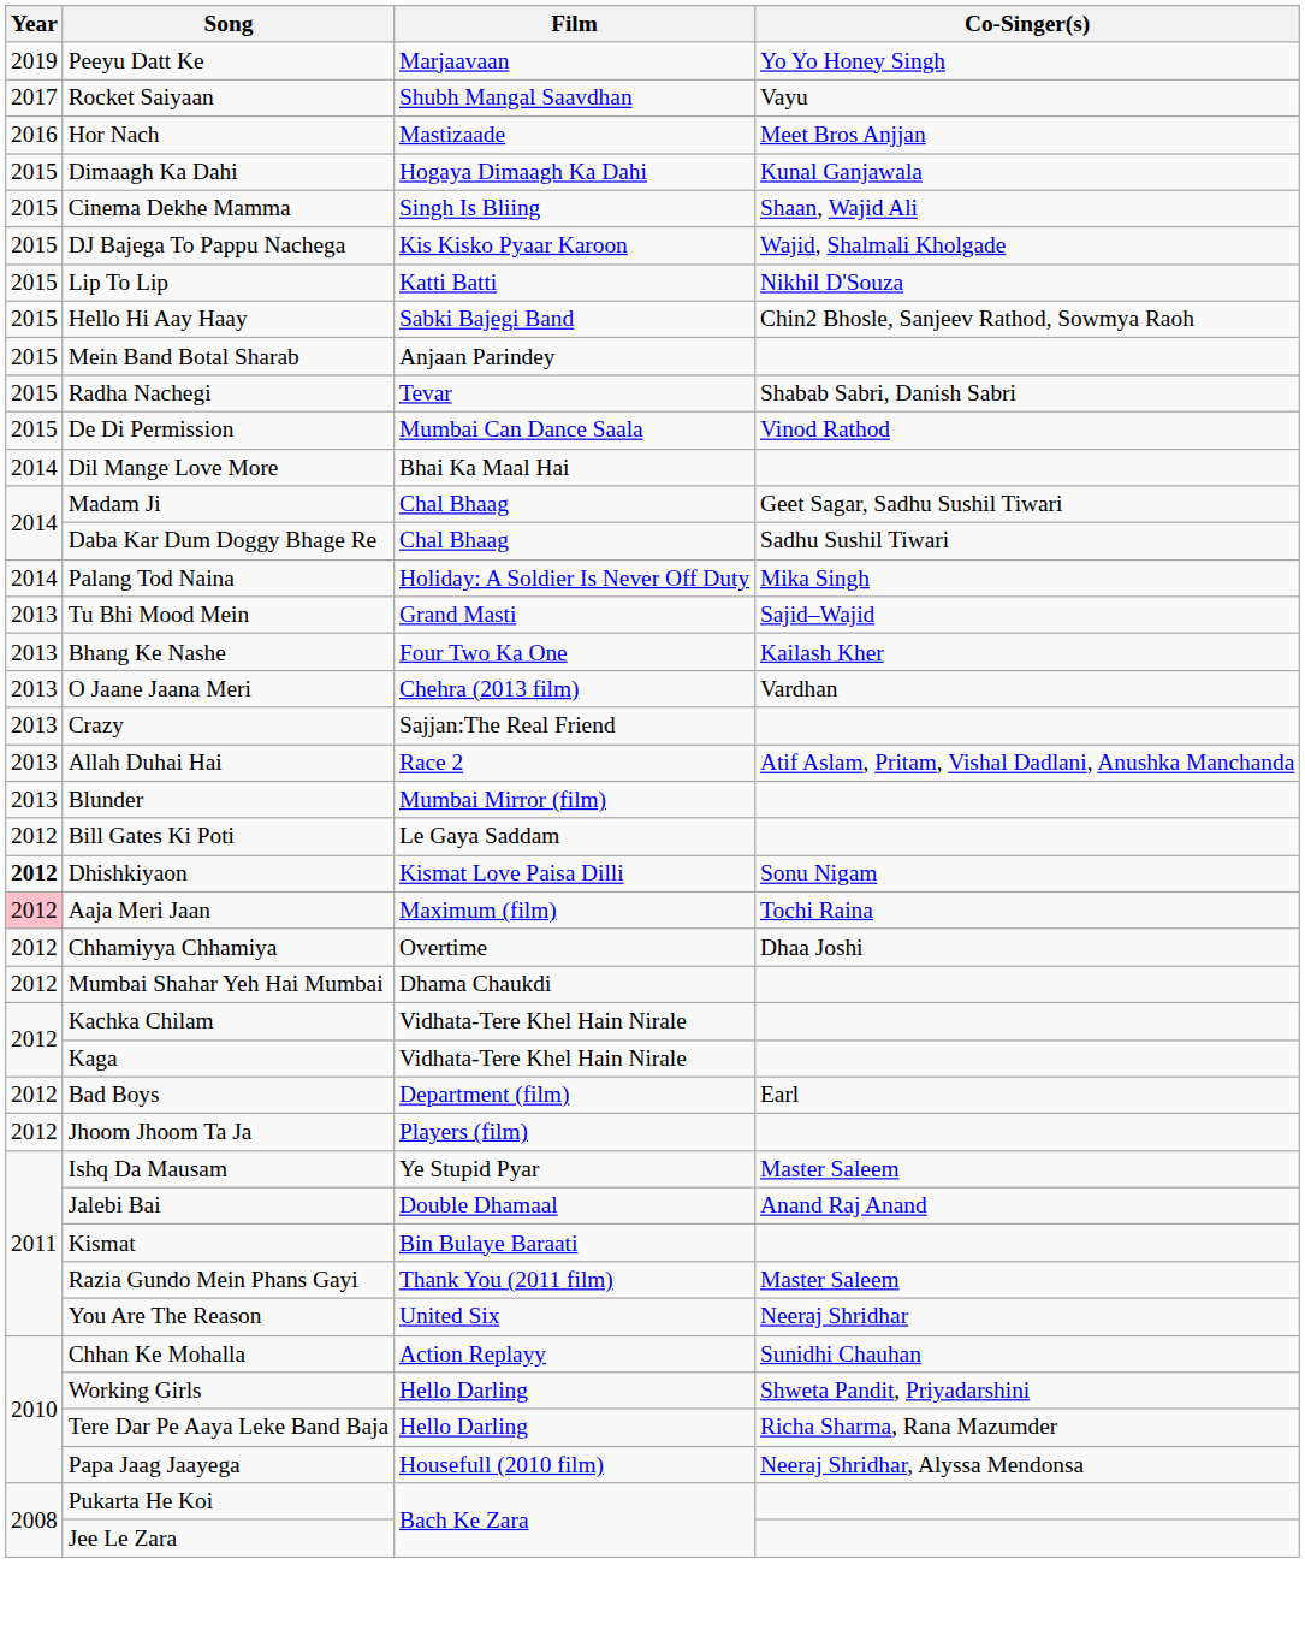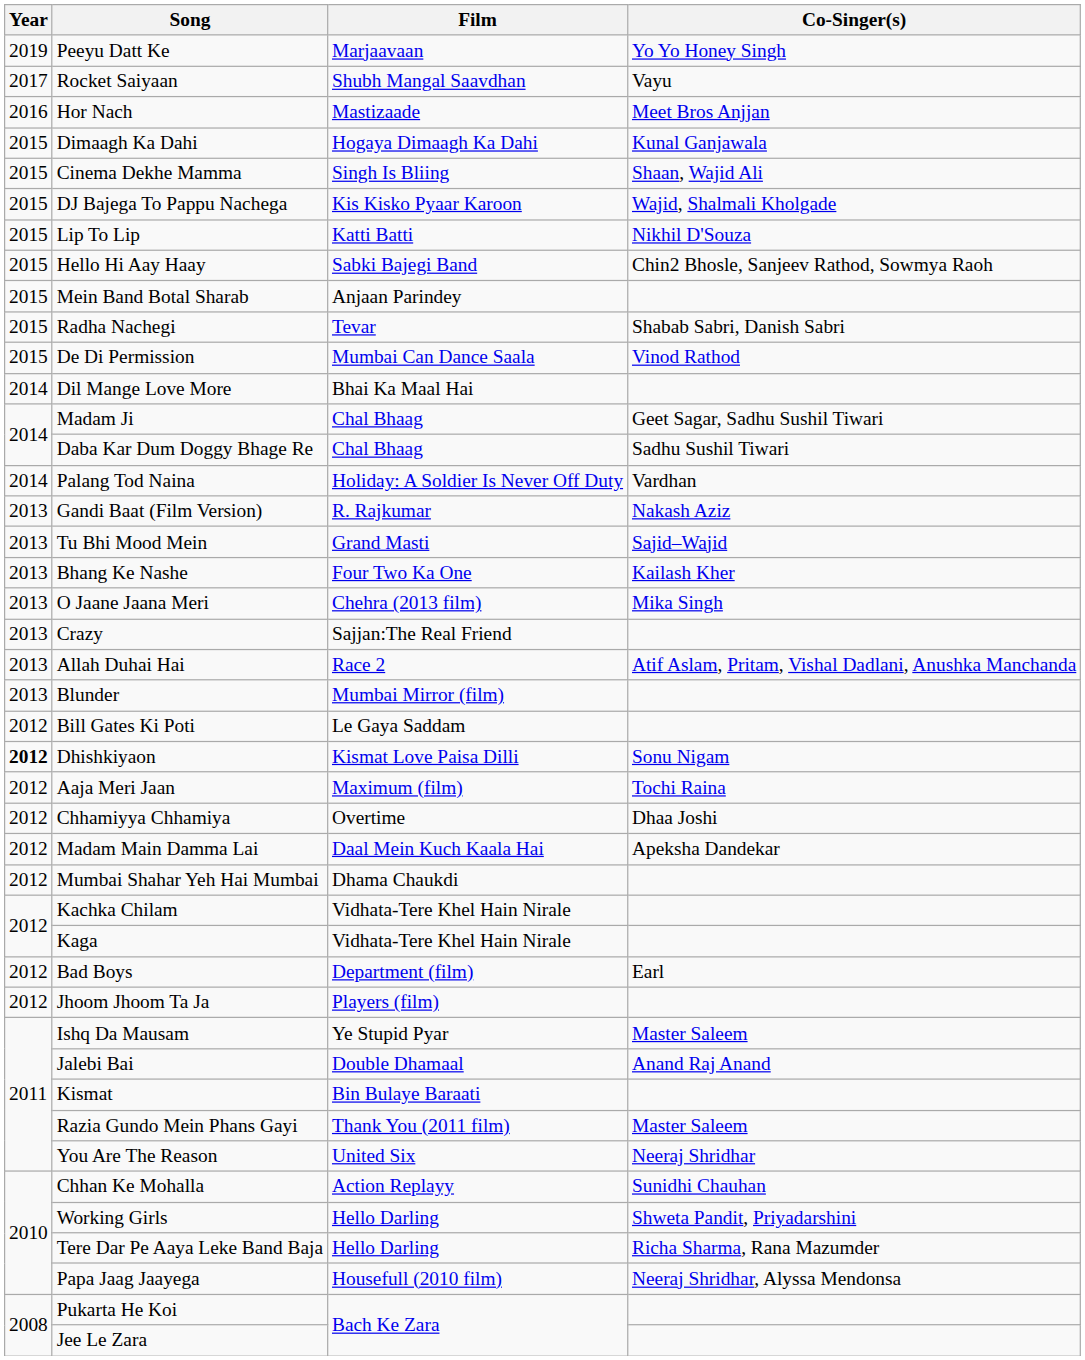 <table class="wikitable sortable">
 <tr>
 <th>Year</th>
 <th>Song</th>
 <th>Film</th>
 <th>Co-Singer(s)</th>
 </tr>
 <tr>
 <td>2019</td>
 <td>Peeyu Datt Ke</td>
 <td><a href='#'>Marjaavaan</a></td>
 <td><a href='#'>Yo Yo Honey Singh</a></td>
 </tr>
 <tr>
 <td>2017</td>
 <td>Rocket Saiyaan</td>
 <td><a href='#'>Shubh Mangal Saavdhan</a></td>
 <td>Vayu</td>
 </tr>
 <tr>
 <td>2016</td>
 <td>Hor Nach</td>
 <td><a href='#'>Mastizaade</a></td>
 <td><a href='#'>Meet Bros Anjjan</a></td>
 </tr>
 <tr>
 <td>2015</td>
 <td>Dimaagh Ka Dahi</td>
 <td><a href='#'>Hogaya Dimaagh Ka Dahi</a></td>
 <td><a href='#'>Kunal Ganjawala</a></td>
 </tr>
 <tr>
 <td>2015</td>
 <td>Cinema Dekhe Mamma</td>
 <td><a href='#'>Singh Is Bliing</a></td>
 <td><a href='#'>Shaan</a>, <a href='#'>Wajid Ali</a></td>
 </tr>
 <tr>
 <td>2015</td>
 <td>DJ Bajega To Pappu Nachega</td>
 <td><a href='#'>Kis Kisko Pyaar Karoon</a></td>
 <td><a href='#'>Wajid</a>, <a href='#'>Shalmali Kholgade</a></td>
 </tr>
 <tr>
 <td>2015</td>
 <td>Lip To Lip</td>
 <td><a href='#'>Katti Batti</a></td>
 <td><a href='#'>Nikhil D'Souza</a></td>
 </tr>
 <tr>
 <td>2015</td>
 <td>Hello Hi Aay Haay</td>
 <td><a href='#'>Sabki Bajegi Band</a></td>
 <td>Chin2 Bhosle, Sanjeev Rathod, Sowmya Raoh</td>
 </tr>
 <tr>
 <td>2015</td>
 <td>Mein Band Botal Sharab</td>
 <td>Anjaan Parindey</td>
 <td></td>
 </tr>
 <tr>
 <td>2015</td>
 <td>Radha Nachegi</td>
 <td><a href='#'>Tevar</a></td>
 <td>Shabab Sabri, Danish Sabri</td>
 </tr>
 <tr>
 <td>2015</td>
 <td>De Di Permission</td>
 <td><a href='#'>Mumbai Can Dance Saala</a></td>
 <td><a href='#'>Vinod Rathod</a></td>
 </tr>
 <tr>
 <td>2014</td>
 <td>Dil Mange Love More</td>
 <td>Bhai Ka Maal Hai</td>
 <td></td>
 </tr>
 <tr>
 <td rowspan="2">2014</td>
 <td>Madam Ji</td>
 <td><a href='#'>Chal Bhaag</a></td>
 <td>Geet Sagar, Sadhu Sushil Tiwari</td>
 </tr>
 <tr>
 <td>Daba Kar Dum Doggy Bhage Re</td>
 <td><a href='#'>Chal Bhaag</a></td>
 <td>Sadhu Sushil Tiwari</td>
 </tr>
 <tr>
 <td>2014</td>
 <td>Palang Tod Naina</td>
 <td><a href='#'>Holiday: A Soldier Is Never Off Duty</a></td>
-<td><a href='#'>Mika Singh</a></td>
+<td>Vardhan</td>
+</tr>
+<tr>
+<td>2013</td>
+<td>Gandi Baat (Film Version)</td>
+<td><a href='#'>R. Rajkumar</a></td>
+<td><a href='#'>Nakash Aziz</a></td>
 </tr>
 <tr>
 <td>2013</td>
 <td>Tu Bhi Mood Mein</td>
 <td><a href='#'>Grand Masti</a></td>
 <td><a href='#'>Sajid–Wajid</a></td>
 </tr>
 <tr>
 <td>2013</td>
 <td>Bhang Ke Nashe</td>
 <td><a href='#'>Four Two Ka One</a></td>
 <td><a href='#'>Kailash Kher</a></td>
 </tr>
 <tr>
 <td>2013</td>
 <td>O Jaane Jaana Meri</td>
 <td><a href='#'>Chehra (2013 film)</a></td>
-<td>Vardhan</td>
+<td><a href='#'>Mika Singh</a></td>
 </tr>
 <tr>
 <td>2013</td>
 <td>Crazy</td>
 <td>Sajjan:The Real Friend</td>
 <td></td>
 </tr>
 <tr>
 <td>2013</td>
 <td>Allah Duhai Hai</td>
 <td><a href='#'>Race 2</a></td>
 <td><a href='#'>Atif Aslam</a>, <a href='#'>Pritam</a>, <a href='#'>Vishal Dadlani</a>, <a href='#'>Anushka Manchanda</a></td>
 </tr>
 <tr>
 <td>2013</td>
 <td>Blunder</td>
 <td><a href='#'>Mumbai Mirror (film)</a></td>
 <td></td>
 </tr>
 <tr>
 <td>2012</td>
 <td>Bill Gates Ki Poti</td>
 <td>Le Gaya Saddam</td>
 <td></td>
 </tr>
 <tr>
 <td><strong>2012</strong></td>
 <td>Dhishkiyaon</td>
 <td><a href='#'>Kismat Love Paisa Dilli</a></td>
 <td><a href='#'>Sonu Nigam</a></td>
 </tr>
 <tr>
-<td style="background: pink;">2012</td>
+<td>2012</td>
 <td>Aaja Meri Jaan</td>
 <td><a href='#'>Maximum (film)</a></td>
 <td><a href='#'>Tochi Raina</a></td>
 </tr>
 <tr>
 <td>2012</td>
 <td>Chhamiyya Chhamiya</td>
 <td>Overtime</td>
 <td>Dhaa Joshi</td>
+</tr>
+<tr>
+<td>2012</td>
+<td>Madam Main Damma Lai</td>
+<td><a href='#'>Daal Mein Kuch Kaala Hai</a></td>
+<td>Apeksha Dandekar</td>
 </tr>
 <tr>
 <td>2012</td>
 <td>Mumbai Shahar Yeh Hai Mumbai</td>
 <td>Dhama Chaukdi</td>
 <td></td>
 </tr>
 <tr>
 <td rowspan="2">2012</td>
 <td>Kachka Chilam</td>
 <td>Vidhata-Tere Khel Hain Nirale</td>
 <td></td>
 </tr>
 <tr>
 <td>Kaga</td>
 <td>Vidhata-Tere Khel Hain Nirale</td>
 <td></td>
 </tr>
 <tr>
 <td>2012</td>
 <td>Bad Boys</td>
 <td><a href='#'>Department (film)</a></td>
 <td>Earl</td>
 </tr>
 <tr>
 <td>2012</td>
 <td>Jhoom Jhoom Ta Ja</td>
 <td><a href='#'>Players (film)</a></td>
 <td></td>
 </tr>
 <tr>
 <td rowspan=5>2011</td>
 <td>Ishq Da Mausam</td>
 <td>Ye Stupid Pyar</td>
 <td><a href='#'>Master Saleem</a></td>
 </tr>
 <tr>
 <td>Jalebi Bai</td>
 <td><a href='#'>Double Dhamaal</a></td>
 <td><a href='#'>Anand Raj Anand</a></td>
 </tr>
 <tr>
 <td>Kismat</td>
 <td><a href='#'>Bin Bulaye Baraati</a></td>
 <td></td>
 </tr>
 <tr>
 <td>Razia Gundo Mein Phans Gayi</td>
 <td><a href='#'>Thank You (2011 film)</a></td>
 <td><a href='#'>Master Saleem</a></td>
 </tr>
 <tr>
 <td>You Are The Reason</td>
 <td><a href='#'>United Six</a></td>
 <td><a href='#'>Neeraj Shridhar</a></td>
 </tr>
 <tr>
 <td rowspan="4">2010</td>
 <td>Chhan Ke Mohalla</td>
 <td><a href='#'>Action Replayy</a></td>
 <td><a href='#'>Sunidhi Chauhan</a></td>
 </tr>
 <tr>
 <td>Working Girls</td>
 <td><a href='#'>Hello Darling</a></td>
 <td><a href='#'>Shweta Pandit</a>, <a href='#'>Priyadarshini</a></td>
 </tr>
 <tr>
 <td>Tere Dar Pe Aaya Leke Band Baja</td>
 <td><a href='#'>Hello Darling</a></td>
 <td><a href='#'>Richa Sharma</a>, Rana Mazumder</td>
 </tr>
 <tr>
 <td>Papa Jaag Jaayega</td>
 <td><a href='#'>Housefull (2010 film)</a></td>
 <td><a href='#'>Neeraj Shridhar</a>, Alyssa Mendonsa</td>
 </tr>
 <tr>
 <td rowspan=2>2008</td>
 <td>Pukarta He Koi</td>
 <td rowspan=2><a href='#'>Bach Ke Zara</a></td>
 <td></td>
 </tr>
 <tr>
 <td>Jee Le Zara</td>
 <td></td>
 </tr>
 </table>
